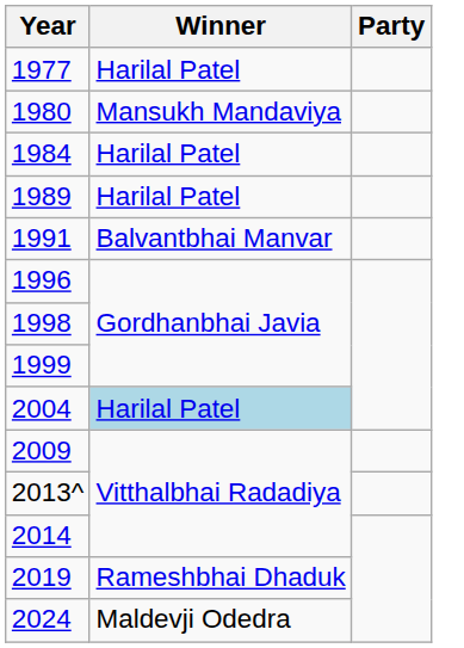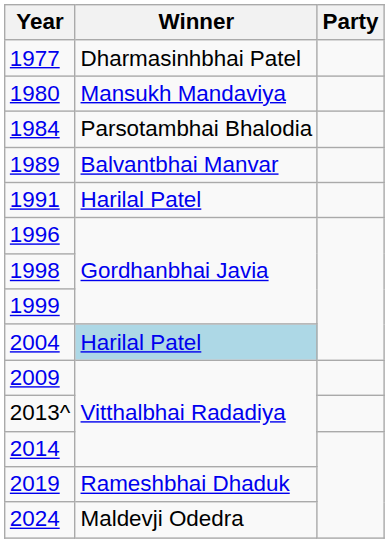 <table class="wikitable sortable">
 <tr>
 <th>Year</th>
 <th>Winner</th>
 <th colspan=2>Party</th>
 </tr>
 <tr>
 <td><a href='#'>1977</a></td>
-<td><a href='#'>Harilal Patel</a></td>
+<td>Dharmasinhbhai Patel</td>
 <td></td>
 </tr>
 <tr>
 <td><a href='#'>1980</a></td>
 <td><a href='#'>Mansukh Mandaviya</a></td>
 <td></td>
 </tr>
 <tr>
 <td><a href='#'>1984</a></td>
-<td><a href='#'>Harilal Patel</a></td>
+<td>Parsotambhai Bhalodia</td>
 <td></td>
 </tr>
 <tr>
 <td><a href='#'>1989</a></td>
-<td><a href='#'>Harilal Patel</a></td>
+<td><a href='#'>Balvantbhai Manvar</a></td>
 <td></td>
 </tr>
 <tr>
 <td><a href='#'>1991</a></td>
-<td><a href='#'>Balvantbhai Manvar</a></td>
+<td><a href='#'>Harilal Patel</a></td>
 <td></td>
 </tr>
 <tr>
 <td><a href='#'>1996</a></td>
 <td rowspan="3"><a href='#'>Gordhanbhai Javia</a></td>
 </tr>
 <tr>
 <td><a href='#'>1998</a></td>
 </tr>
 <tr>
 <td><a href='#'>1999</a></td>
 </tr>
 <tr>
 <td><a href='#'>2004</a></td>
 <td style="background: lightblue;"><a href='#'>Harilal Patel</a></td>
 </tr>
 <tr>
 <td><a href='#'>2009</a></td>
 <td rowspan="3"><a href='#'>Vitthalbhai Radadiya</a></td>
 <td></td>
 </tr>
 <tr>
 <td>2013^</td>
 <td></td>
 </tr>
 <tr>
 <td><a href='#'>2014</a></td>
 </tr>
 <tr>
 <td><a href='#'>2019</a></td>
 <td><a href='#'>Rameshbhai Dhaduk</a></td>
 </tr>
 <tr>
 <td><a href='#'>2024</a></td>
 <td>Maldevji Odedra</td>
 </tr>
 </table>
